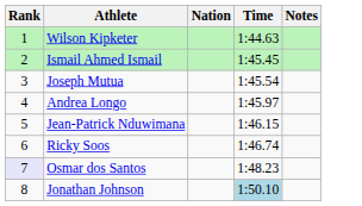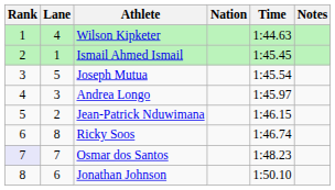 <table class="wikitable sortable" style="text-align:center">
 <tr>
 <th>Rank</th>
+<th>Lane</th>
 <th>Athlete</th>
 <th>Nation</th>
 <th>Time</th>
 <th>Notes</th>
 </tr>
 <tr bgcolor=bbf3bb>
 <td>1</td>
+<td>4</td>
 <td align=left><a href='#'>Wilson Kipketer</a></td>
 <td align=left></td>
 <td>1:44.63</td>
 <td></td>
 </tr>
 <tr bgcolor=bbf3bb>
 <td>2</td>
+<td>1</td>
 <td align=left><a href='#'>Ismail Ahmed Ismail</a></td>
 <td align=left></td>
 <td>1:45.45</td>
 <td></td>
 </tr>
 <tr>
 <td>3</td>
+<td>5</td>
 <td align=left><a href='#'>Joseph Mutua</a></td>
 <td align=left></td>
 <td>1:45.54</td>
 <td></td>
 </tr>
 <tr>
 <td>4</td>
+<td>3</td>
 <td align=left><a href='#'>Andrea Longo</a></td>
 <td align=left></td>
 <td>1:45.97</td>
 <td></td>
 </tr>
 <tr>
 <td>5</td>
+<td>2</td>
 <td align=left><a href='#'>Jean-Patrick Nduwimana</a></td>
 <td align=left></td>
 <td>1:46.15</td>
 <td></td>
 </tr>
 <tr>
 <td>6</td>
+<td>8</td>
 <td align=left><a href='#'>Ricky Soos</a></td>
 <td align=left></td>
 <td>1:46.74</td>
 <td></td>
 </tr>
 <tr>
 <td style="background: lavender;">7</td>
+<td>7</td>
 <td align=left><a href='#'>Osmar dos Santos</a></td>
 <td align=left></td>
 <td>1:48.23</td>
 <td></td>
 </tr>
 <tr>
 <td>8</td>
+<td>6</td>
 <td align=left><a href='#'>Jonathan Johnson</a></td>
 <td align=left></td>
-<td style="background: lightblue;">1:50.10</td>
+<td>1:50.10</td>
 <td></td>
 </tr>
 </table>
